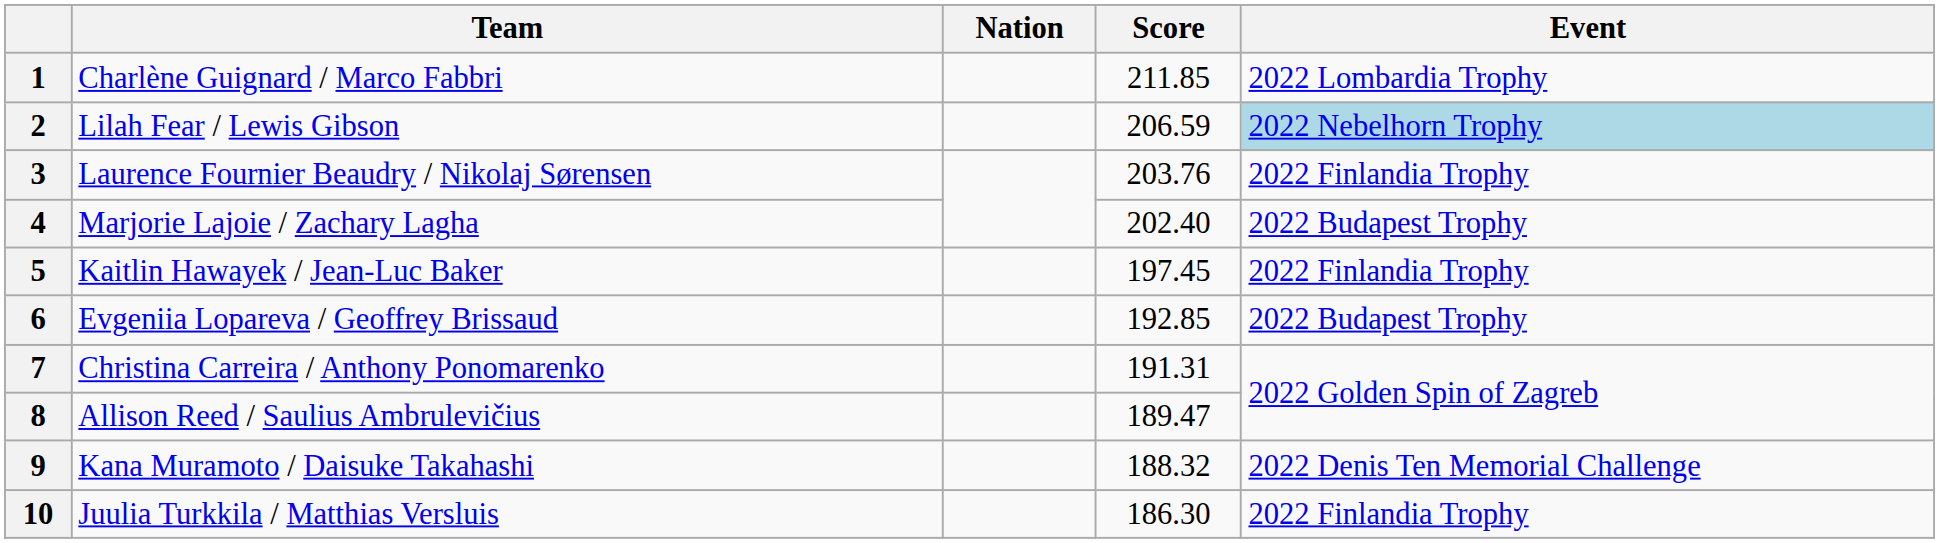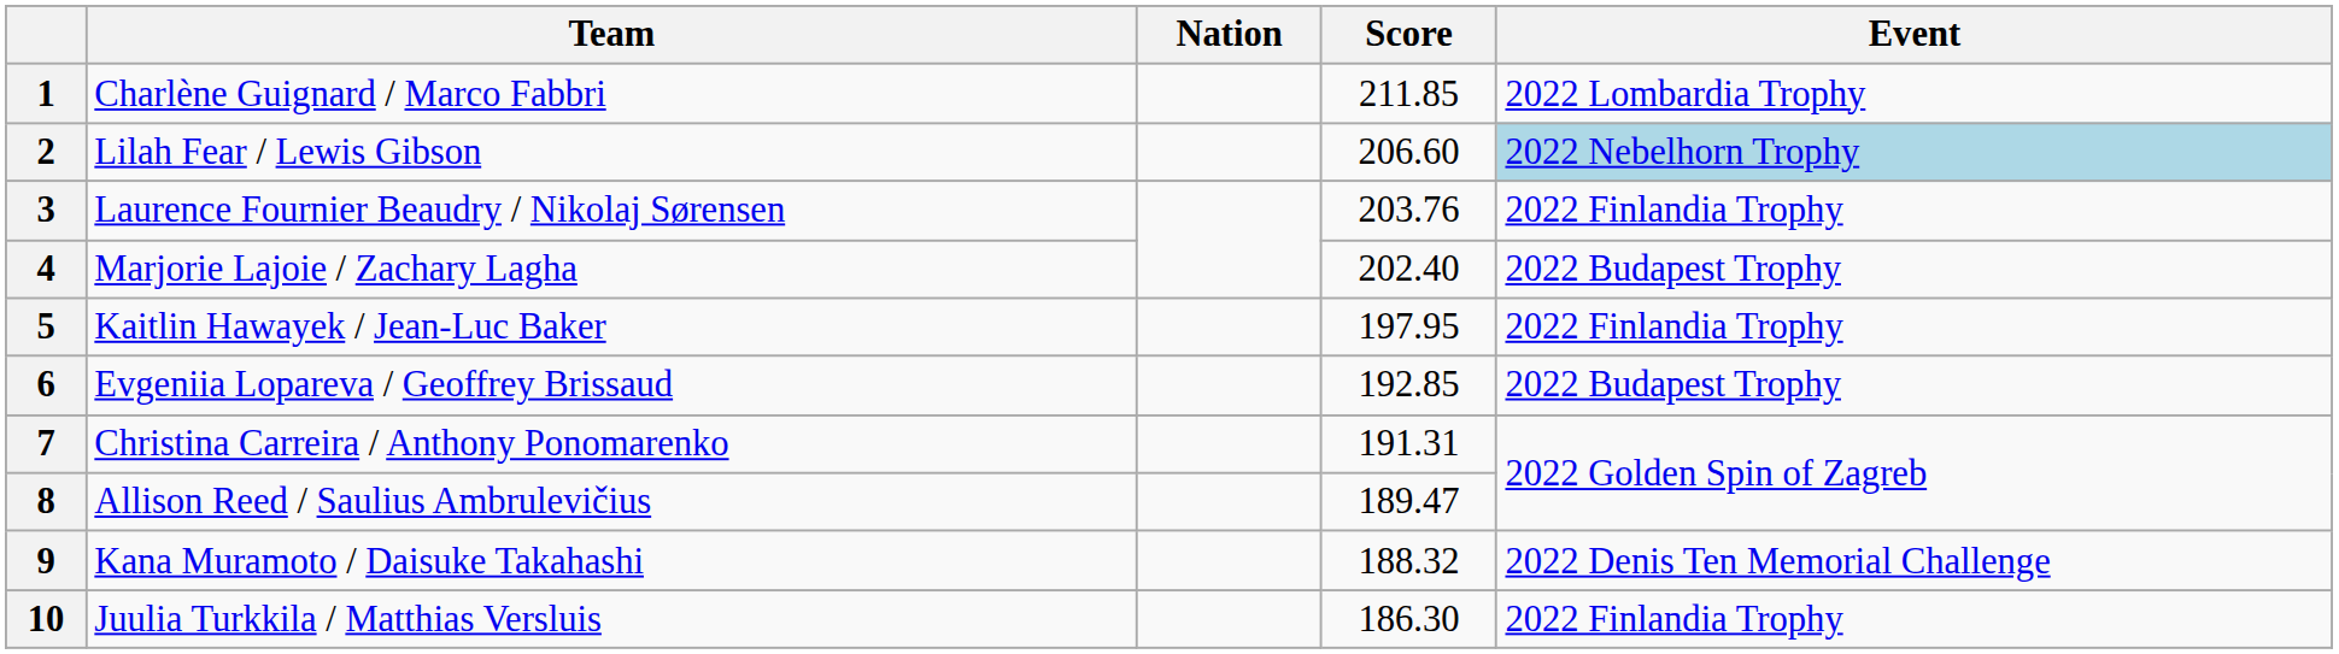 <table class="wikitable sortable" style="text-align:left; width:80%">
 <tr>
 <th scope="col"></th>
 <th scope="col">Team</th>
 <th scope="col">Nation</th>
 <th scope="col">Score</th>
 <th scope="col">Event</th>
 </tr>
 <tr>
 <th scope="row">1</th>
 <td><a href='#'>Charlène Guignard</a> / <a href='#'>Marco Fabbri</a></td>
 <td></td>
 <td style="text-align:center;">211.85</td>
 <td><a href='#'>2022 Lombardia Trophy</a></td>
 </tr>
 <tr>
 <th scope="row">2</th>
 <td><a href='#'>Lilah Fear</a> / <a href='#'>Lewis Gibson</a></td>
 <td></td>
-<td style="text-align:center;">206.59</td>
+<td style="text-align:center;">206.60</td>
 <td style="background: lightblue;"><a href='#'>2022 Nebelhorn Trophy</a></td>
 </tr>
 <tr>
 <th scope="row">3</th>
 <td><a href='#'>Laurence Fournier Beaudry</a> / <a href='#'>Nikolaj Sørensen</a></td>
 <td rowspan="2"></td>
 <td style="text-align:center;">203.76</td>
 <td><a href='#'>2022 Finlandia Trophy</a></td>
 </tr>
 <tr>
 <th scope="row">4</th>
 <td><a href='#'>Marjorie Lajoie</a> / <a href='#'>Zachary Lagha</a></td>
 <td style="text-align:center;">202.40</td>
 <td><a href='#'>2022 Budapest Trophy</a></td>
 </tr>
 <tr>
 <th scope="row">5</th>
 <td><a href='#'>Kaitlin Hawayek</a> / <a href='#'>Jean-Luc Baker</a></td>
 <td></td>
-<td style="text-align:center;">197.45</td>
+<td style="text-align:center;">197.95</td>
 <td><a href='#'>2022 Finlandia Trophy</a></td>
 </tr>
 <tr>
 <th scope="row">6</th>
 <td><a href='#'>Evgeniia Lopareva</a> / <a href='#'>Geoffrey Brissaud</a></td>
 <td></td>
 <td style="text-align:center;">192.85</td>
 <td><a href='#'>2022 Budapest Trophy</a></td>
 </tr>
 <tr>
 <th scope="row">7</th>
 <td><a href='#'>Christina Carreira</a> / <a href='#'>Anthony Ponomarenko</a></td>
 <td></td>
 <td style="text-align:center;">191.31</td>
 <td rowspan="2"><a href='#'>2022 Golden Spin of Zagreb</a></td>
 </tr>
 <tr>
 <th scope="row">8</th>
 <td><a href='#'>Allison Reed</a> / <a href='#'>Saulius Ambrulevičius</a></td>
 <td></td>
 <td style="text-align:center;">189.47</td>
 </tr>
 <tr>
 <th scope="row">9</th>
 <td><a href='#'>Kana Muramoto</a> / <a href='#'>Daisuke Takahashi</a></td>
 <td></td>
 <td style="text-align:center;">188.32</td>
 <td><a href='#'>2022 Denis Ten Memorial Challenge</a></td>
 </tr>
 <tr>
 <th scope="row">10</th>
 <td><a href='#'>Juulia Turkkila</a> / <a href='#'>Matthias Versluis</a></td>
 <td></td>
 <td style="text-align:center;">186.30</td>
 <td><a href='#'>2022 Finlandia Trophy</a></td>
 </tr>
 </table>
